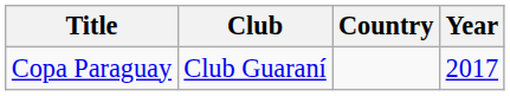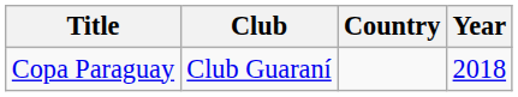 <table class="wikitable center" style="text-align:center">
 <tr>
 <th>Title</th>
 <th>Club</th>
 <th>Country</th>
 <th>Year</th>
 </tr>
 <tr>
 <td><a href='#'>Copa Paraguay</a></td>
 <td><a href='#'>Club Guaraní</a></td>
 <td></td>
-<td><a href='#'>2017</a></td>
+<td><a href='#'>2018</a></td>
 </tr>
 </table>
